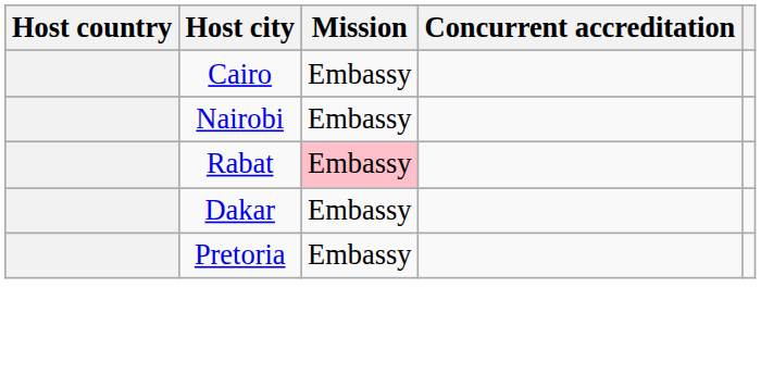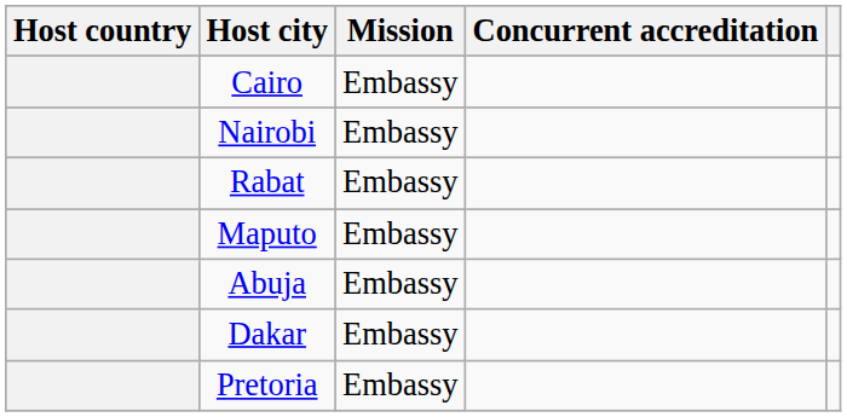 <table class="wikitable plainrowheaders" style="text-align:center;">
 <tr>
 <th scope="col">Host country</th>
 <th scope="col">Host city</th>
 <th scope="col">Mission</th>
 <th scope="col">Concurrent accreditation</th>
 <th scope="col"></th>
 </tr>
 <tr>
 <th scope="row"></th>
 <td><a href='#'>Cairo</a></td>
 <td>Embassy</td>
 <td></td>
 <td></td>
 </tr>
 <tr>
 <th scope="row"></th>
 <td><a href='#'>Nairobi</a></td>
 <td>Embassy</td>
 <td></td>
 <td></td>
 </tr>
 <tr>
 <th scope="row"></th>
 <td><a href='#'>Rabat</a></td>
-<td style="background: pink;">Embassy</td>
+<td>Embassy</td>
+<td></td>
+<td></td>
+</tr>
+<tr>
+<th scope="row"></th>
+<td><a href='#'>Maputo</a></td>
+<td>Embassy</td>
+<td></td>
+<td></td>
+</tr>
+<tr>
+<th scope="row"></th>
+<td><a href='#'>Abuja</a></td>
+<td>Embassy</td>
 <td></td>
 <td></td>
 </tr>
 <tr>
 <th scope="row"></th>
 <td><a href='#'>Dakar</a></td>
 <td>Embassy</td>
 <td></td>
 <td></td>
 </tr>
 <tr>
 <th scope="row"></th>
 <td><a href='#'>Pretoria</a></td>
 <td>Embassy</td>
 <td></td>
 <td></td>
 </tr>
 </table>
